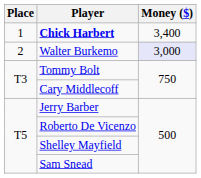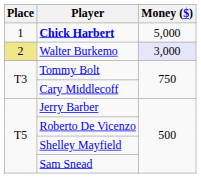 <table class=wikitable>
 <tr>
 <th>Place</th>
 <th>Player</th>
 <th>Money (<a href='#'>$</a>)</th>
 </tr>
 <tr>
 <td align=center>1</td>
 <td> <strong><a href='#'>Chick Harbert</a></strong></td>
-<td align=center>3,400</td>
+<td align=center>5,000</td>
 </tr>
 <tr>
-<td align=center>2</td>
+<td align=center style="background: khaki;">2</td>
 <td> <a href='#'>Walter Burkemo</a></td>
 <td align=center style="background: lavender;">3,000</td>
 </tr>
 <tr>
 <td align=center rowspan=2>T3</td>
 <td> <a href='#'>Tommy Bolt</a></td>
 <td align=center rowspan=2>750</td>
 </tr>
 <tr>
 <td> <a href='#'>Cary Middlecoff</a></td>
 </tr>
 <tr>
 <td align=center rowspan=4>T5</td>
 <td> <a href='#'>Jerry Barber</a></td>
 <td align=center rowspan=4>500</td>
 </tr>
 <tr>
 <td> <a href='#'>Roberto De Vicenzo</a></td>
 </tr>
 <tr>
 <td> <a href='#'>Shelley Mayfield</a></td>
 </tr>
 <tr>
 <td> <a href='#'>Sam Snead</a></td>
 </tr>
 </table>
